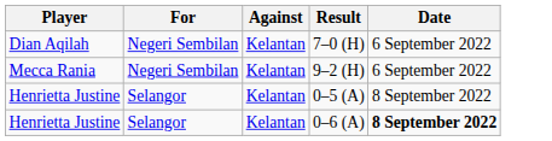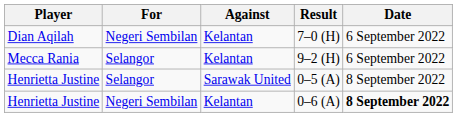 <table class="wikitable">
 <tr>
 <th>Player</th>
 <th>For</th>
 <th>Against</th>
 <th>Result</th>
 <th>Date</th>
 </tr>
 <tr>
 <td><a href='#'>Dian Aqilah</a></td>
 <td><a href='#'>Negeri Sembilan</a></td>
 <td><a href='#'>Kelantan</a></td>
 <td>7–0 (H)</td>
 <td>6 September 2022</td>
 </tr>
 <tr>
 <td><a href='#'>Mecca Rania</a></td>
-<td><a href='#'>Negeri Sembilan</a></td>
+<td><a href='#'>Selangor</a></td>
 <td><a href='#'>Kelantan</a></td>
 <td>9–2 (H)</td>
 <td>6 September 2022</td>
 </tr>
 <tr>
 <td><a href='#'>Henrietta Justine</a></td>
 <td><a href='#'>Selangor</a></td>
-<td><a href='#'>Kelantan</a></td>
+<td><a href='#'>Sarawak United</a></td>
 <td>0–5 (A)</td>
 <td>8 September 2022</td>
 </tr>
 <tr>
 <td><a href='#'>Henrietta Justine</a></td>
-<td><a href='#'>Selangor</a></td>
+<td><a href='#'>Negeri Sembilan</a></td>
 <td><a href='#'>Kelantan</a></td>
 <td>0–6 (A)</td>
 <td><strong>8 September 2022</strong></td>
 </tr>
 </table>
